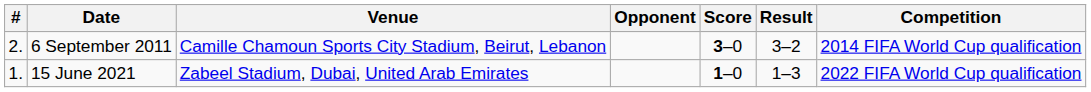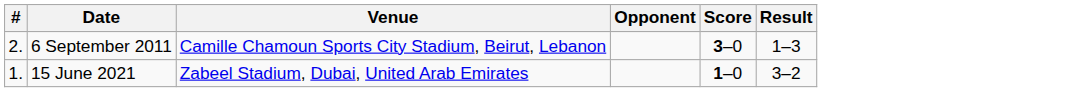 <table class="wikitable">
 <tr>
 <th>#</th>
 <th>Date</th>
 <th>Venue</th>
 <th>Opponent</th>
 <th>Score</th>
 <th>Result</th>
-<th>Competition</th>
 </tr>
 <tr>
 <td>2.</td>
 <td>6 September 2011</td>
 <td><a href='#'>Camille Chamoun Sports City Stadium</a>, <a href='#'>Beirut</a>, <a href='#'>Lebanon</a></td>
 <td></td>
 <td align=center><strong>3</strong>–0</td>
-<td align=center>3–2</td>
-<td><a href='#'>2014 FIFA World Cup qualification</a></td>
+<td align=center>1–3</td>
 </tr>
 <tr>
 <td>1.</td>
 <td>15 June 2021</td>
 <td><a href='#'>Zabeel Stadium</a>, <a href='#'>Dubai</a>, <a href='#'>United Arab Emirates</a></td>
 <td></td>
 <td align=center><strong>1</strong>–0</td>
-<td align=center>1–3</td>
-<td><a href='#'>2022 FIFA World Cup qualification</a></td>
+<td align=center>3–2</td>
 </tr>
 </table>
